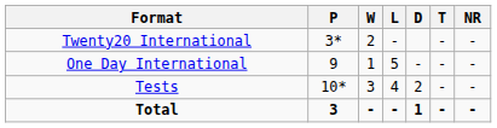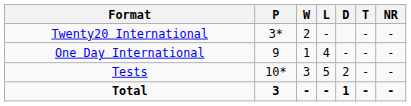 <table class="wikitable" width=35%>
 <tr align=center>
 <th>Format</th>
 <th>P</th>
 <th>W</th>
 <th>L</th>
 <th>D</th>
 <th>T</th>
 <th>NR</th>
 </tr>
 <tr align=center>
 <td><a href='#'>Twenty20 International</a></td>
 <td>3*</td>
 <td>2</td>
 <td>-</td>
 <td></td>
 <td>-</td>
 <td>-</td>
 </tr>
 <tr align=center>
 <td><a href='#'>One Day International</a></td>
 <td>9</td>
 <td>1</td>
-<td>5</td>
+<td>4</td>
 <td>-</td>
 <td>-</td>
 <td>-</td>
 </tr>
 <tr align=center>
 <td><a href='#'>Tests</a></td>
 <td>10*</td>
 <td>3</td>
-<td>4</td>
+<td>5</td>
 <td>2</td>
 <td>-</td>
 <td>-</td>
 </tr>
 <tr align=center>
 <td><strong>Total</strong></td>
 <td><strong>3</strong></td>
 <td><strong>-</strong></td>
 <td><strong>-</strong></td>
 <td><strong>1</strong></td>
 <td><strong>-</strong></td>
 <td><strong>-</strong></td>
 </tr>
 </table>
